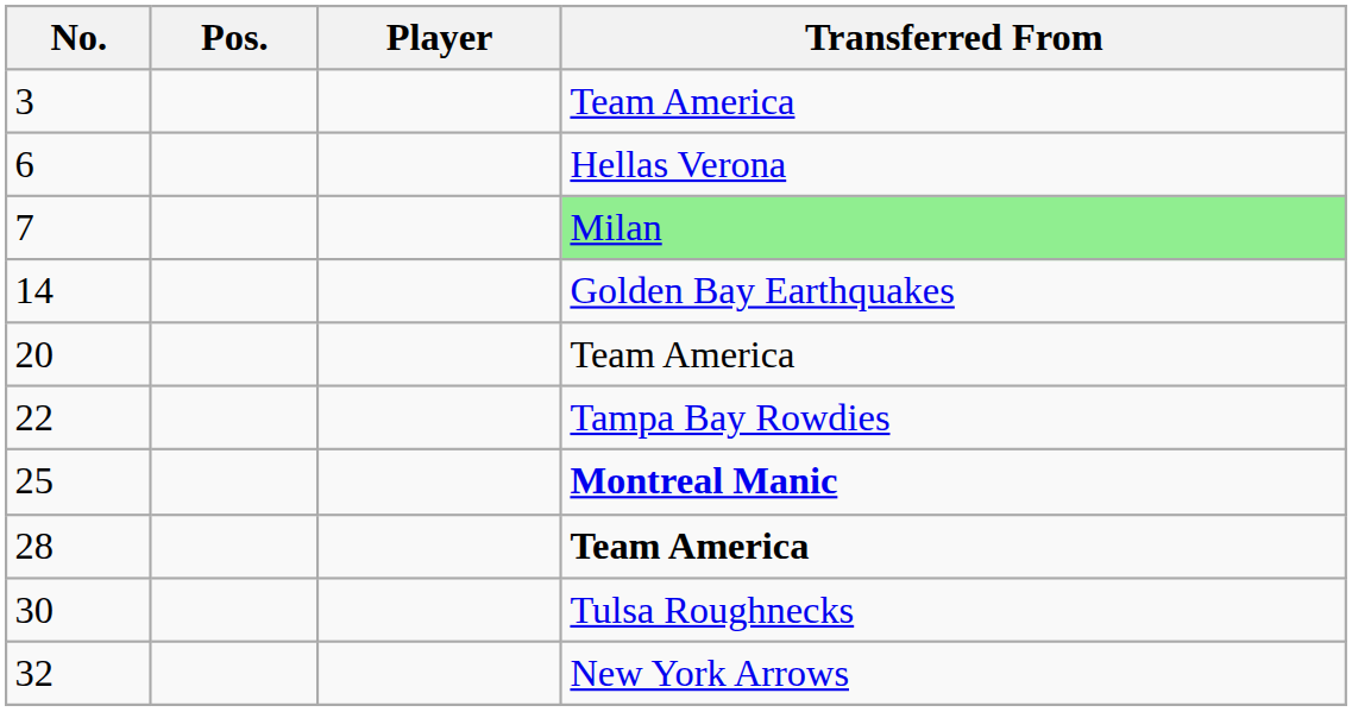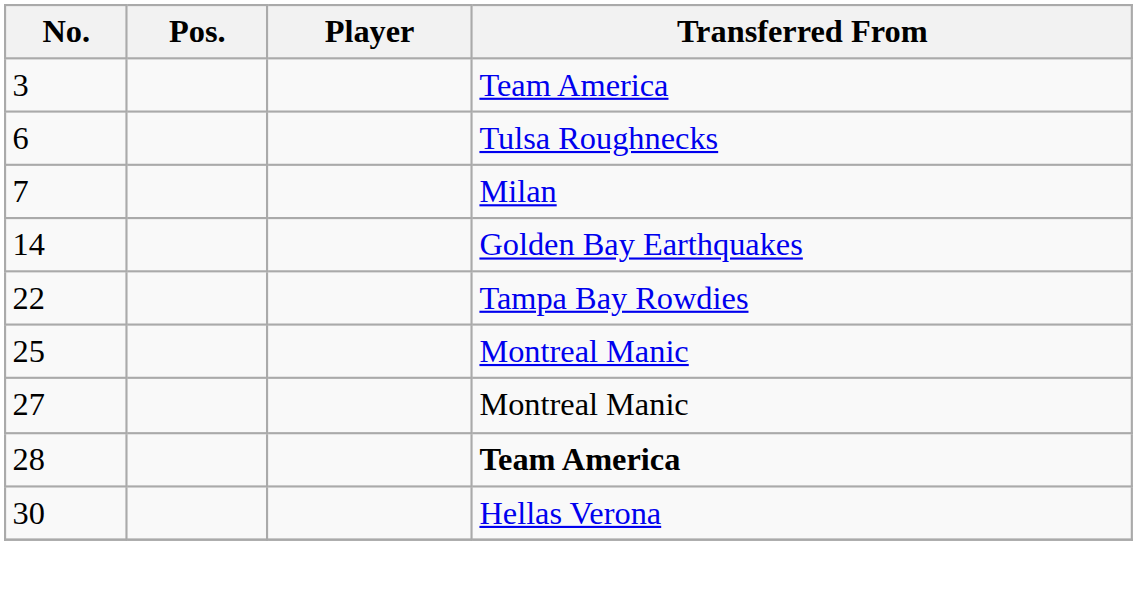 <table class="wikitable sortable" style="width:60%; text-align:center; font-size:95%; text-align:left;">
 <tr>
 <th><strong>No.</strong></th>
 <th><strong>Pos.</strong></th>
 <th><strong>Player</strong></th>
 <th><strong>Transferred From</strong></th>
 </tr>
 <tr>
 <td>3</td>
 <td align=center></td>
 <td></td>
 <td> <a href='#'>Team America</a></td>
 </tr>
 <tr>
 <td>6</td>
 <td align=center></td>
 <td></td>
-<td> <a href='#'>Hellas Verona</a></td>
+<td> <a href='#'>Tulsa Roughnecks</a></td>
 </tr>
 <tr>
 <td>7</td>
 <td align=center></td>
 <td></td>
-<td style="background: lightgreen;"> <a href='#'>Milan</a></td>
+<td> <a href='#'>Milan</a></td>
 </tr>
 <tr>
 <td>14</td>
 <td align=center></td>
 <td></td>
 <td> <a href='#'>Golden Bay Earthquakes</a></td>
-</tr>
-<tr>
-<td>20</td>
-<td align=center></td>
-<td></td>
-<td> Team America</td>
 </tr>
 <tr>
 <td>22</td>
 <td align=center></td>
 <td></td>
 <td> <a href='#'>Tampa Bay Rowdies</a></td>
 </tr>
 <tr>
 <td>25</td>
 <td align=center></td>
 <td></td>
-<td><strong> <a href='#'>Montreal Manic</a></strong></td>
+<td> <a href='#'>Montreal Manic</a></td>
+</tr>
+<tr>
+<td>27</td>
+<td align=center></td>
+<td></td>
+<td> Montreal Manic</td>
 </tr>
 <tr>
 <td>28</td>
 <td align=center></td>
 <td></td>
 <td><strong> Team America</strong></td>
 </tr>
 <tr>
 <td>30</td>
 <td align=center></td>
 <td></td>
-<td> <a href='#'>Tulsa Roughnecks</a></td>
-</tr>
-<tr>
-<td>32</td>
-<td align=center></td>
-<td></td>
-<td> <a href='#'>New York Arrows</a></td>
+<td> <a href='#'>Hellas Verona</a></td>
 </tr>
 <tr>
 </tr>
 </table>
